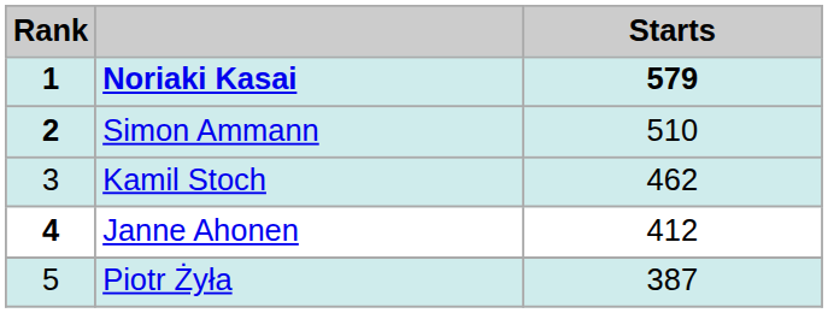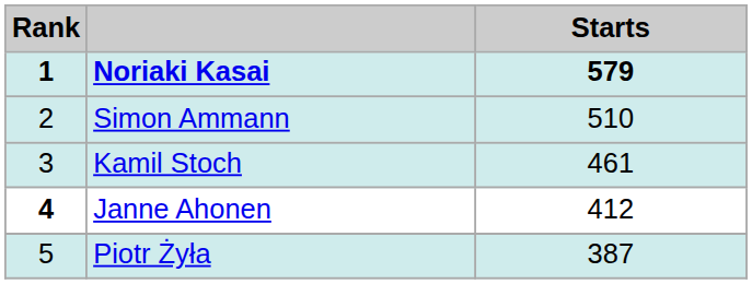 <table class="wikitable plainrowheaders" style="background:#fff; font-size:86%; line-height:16px; border:grey solid 1px; border-collapse:collapse;">
 <tr style="background:#ccc; text-align:center;">
 <th style="background:#ccc;">Rank</th>
 <th style="background:#ccc;" width="185"></th>
 <th style="background:#ccc;" width="128">Starts</th>
 </tr>
 <tr bgcolor=#CFECEC>
 <td align=center><strong>1</strong></td>
 <td> <strong><a href='#'>Noriaki Kasai</a></strong></td>
 <td align=center><strong>579</strong></td>
 </tr>
 <tr bgcolor=#CFECEC>
-<td align=center><strong>2</strong></td>
+<td align=center>2</td>
 <td> <a href='#'>Simon Ammann</a></td>
 <td align=center>510</td>
 </tr>
 <tr bgcolor=#CFECEC>
 <td align=center>3</td>
 <td> <a href='#'>Kamil Stoch</a></td>
-<td align=center>462</td>
+<td align=center>461</td>
 </tr>
 <tr>
 <td align=center><strong>4</strong></td>
 <td> <a href='#'>Janne Ahonen</a></td>
 <td align=center>412</td>
 </tr>
 <tr>
 </tr>
 <tr bgcolor=#CFECEC>
 <td align=center>5</td>
 <td> <a href='#'>Piotr Żyła</a></td>
 <td align=center>387</td>
 </tr>
 </table>
